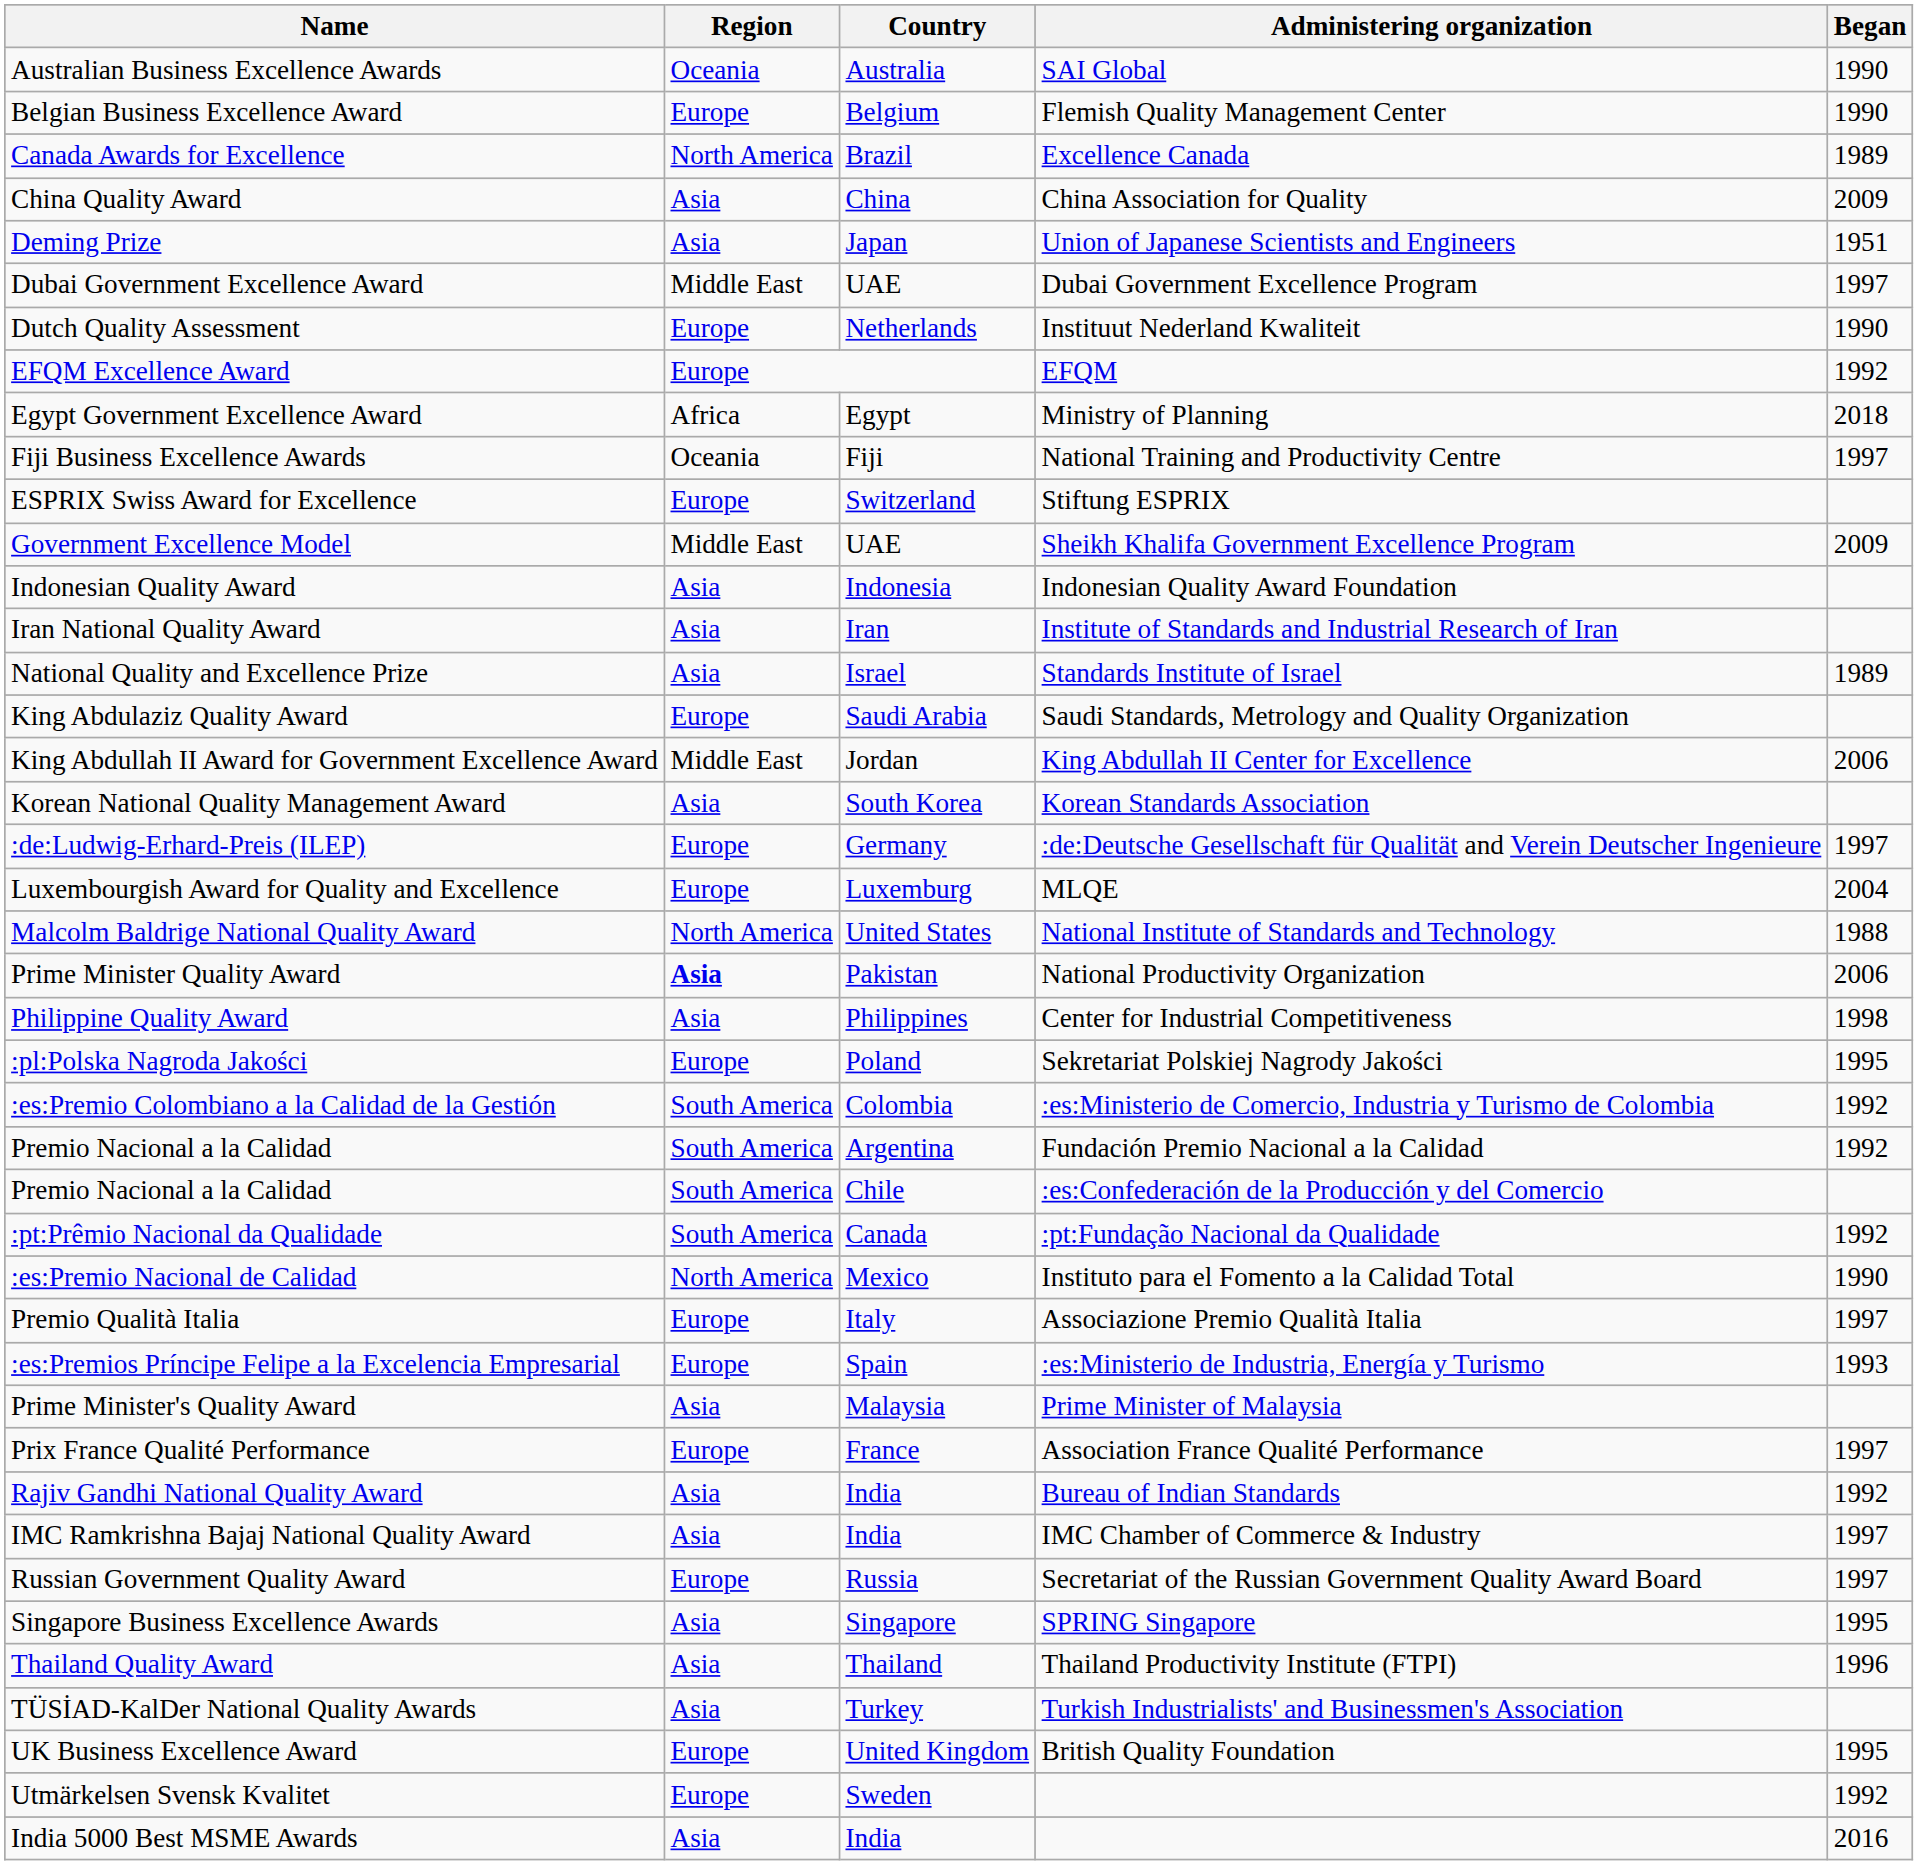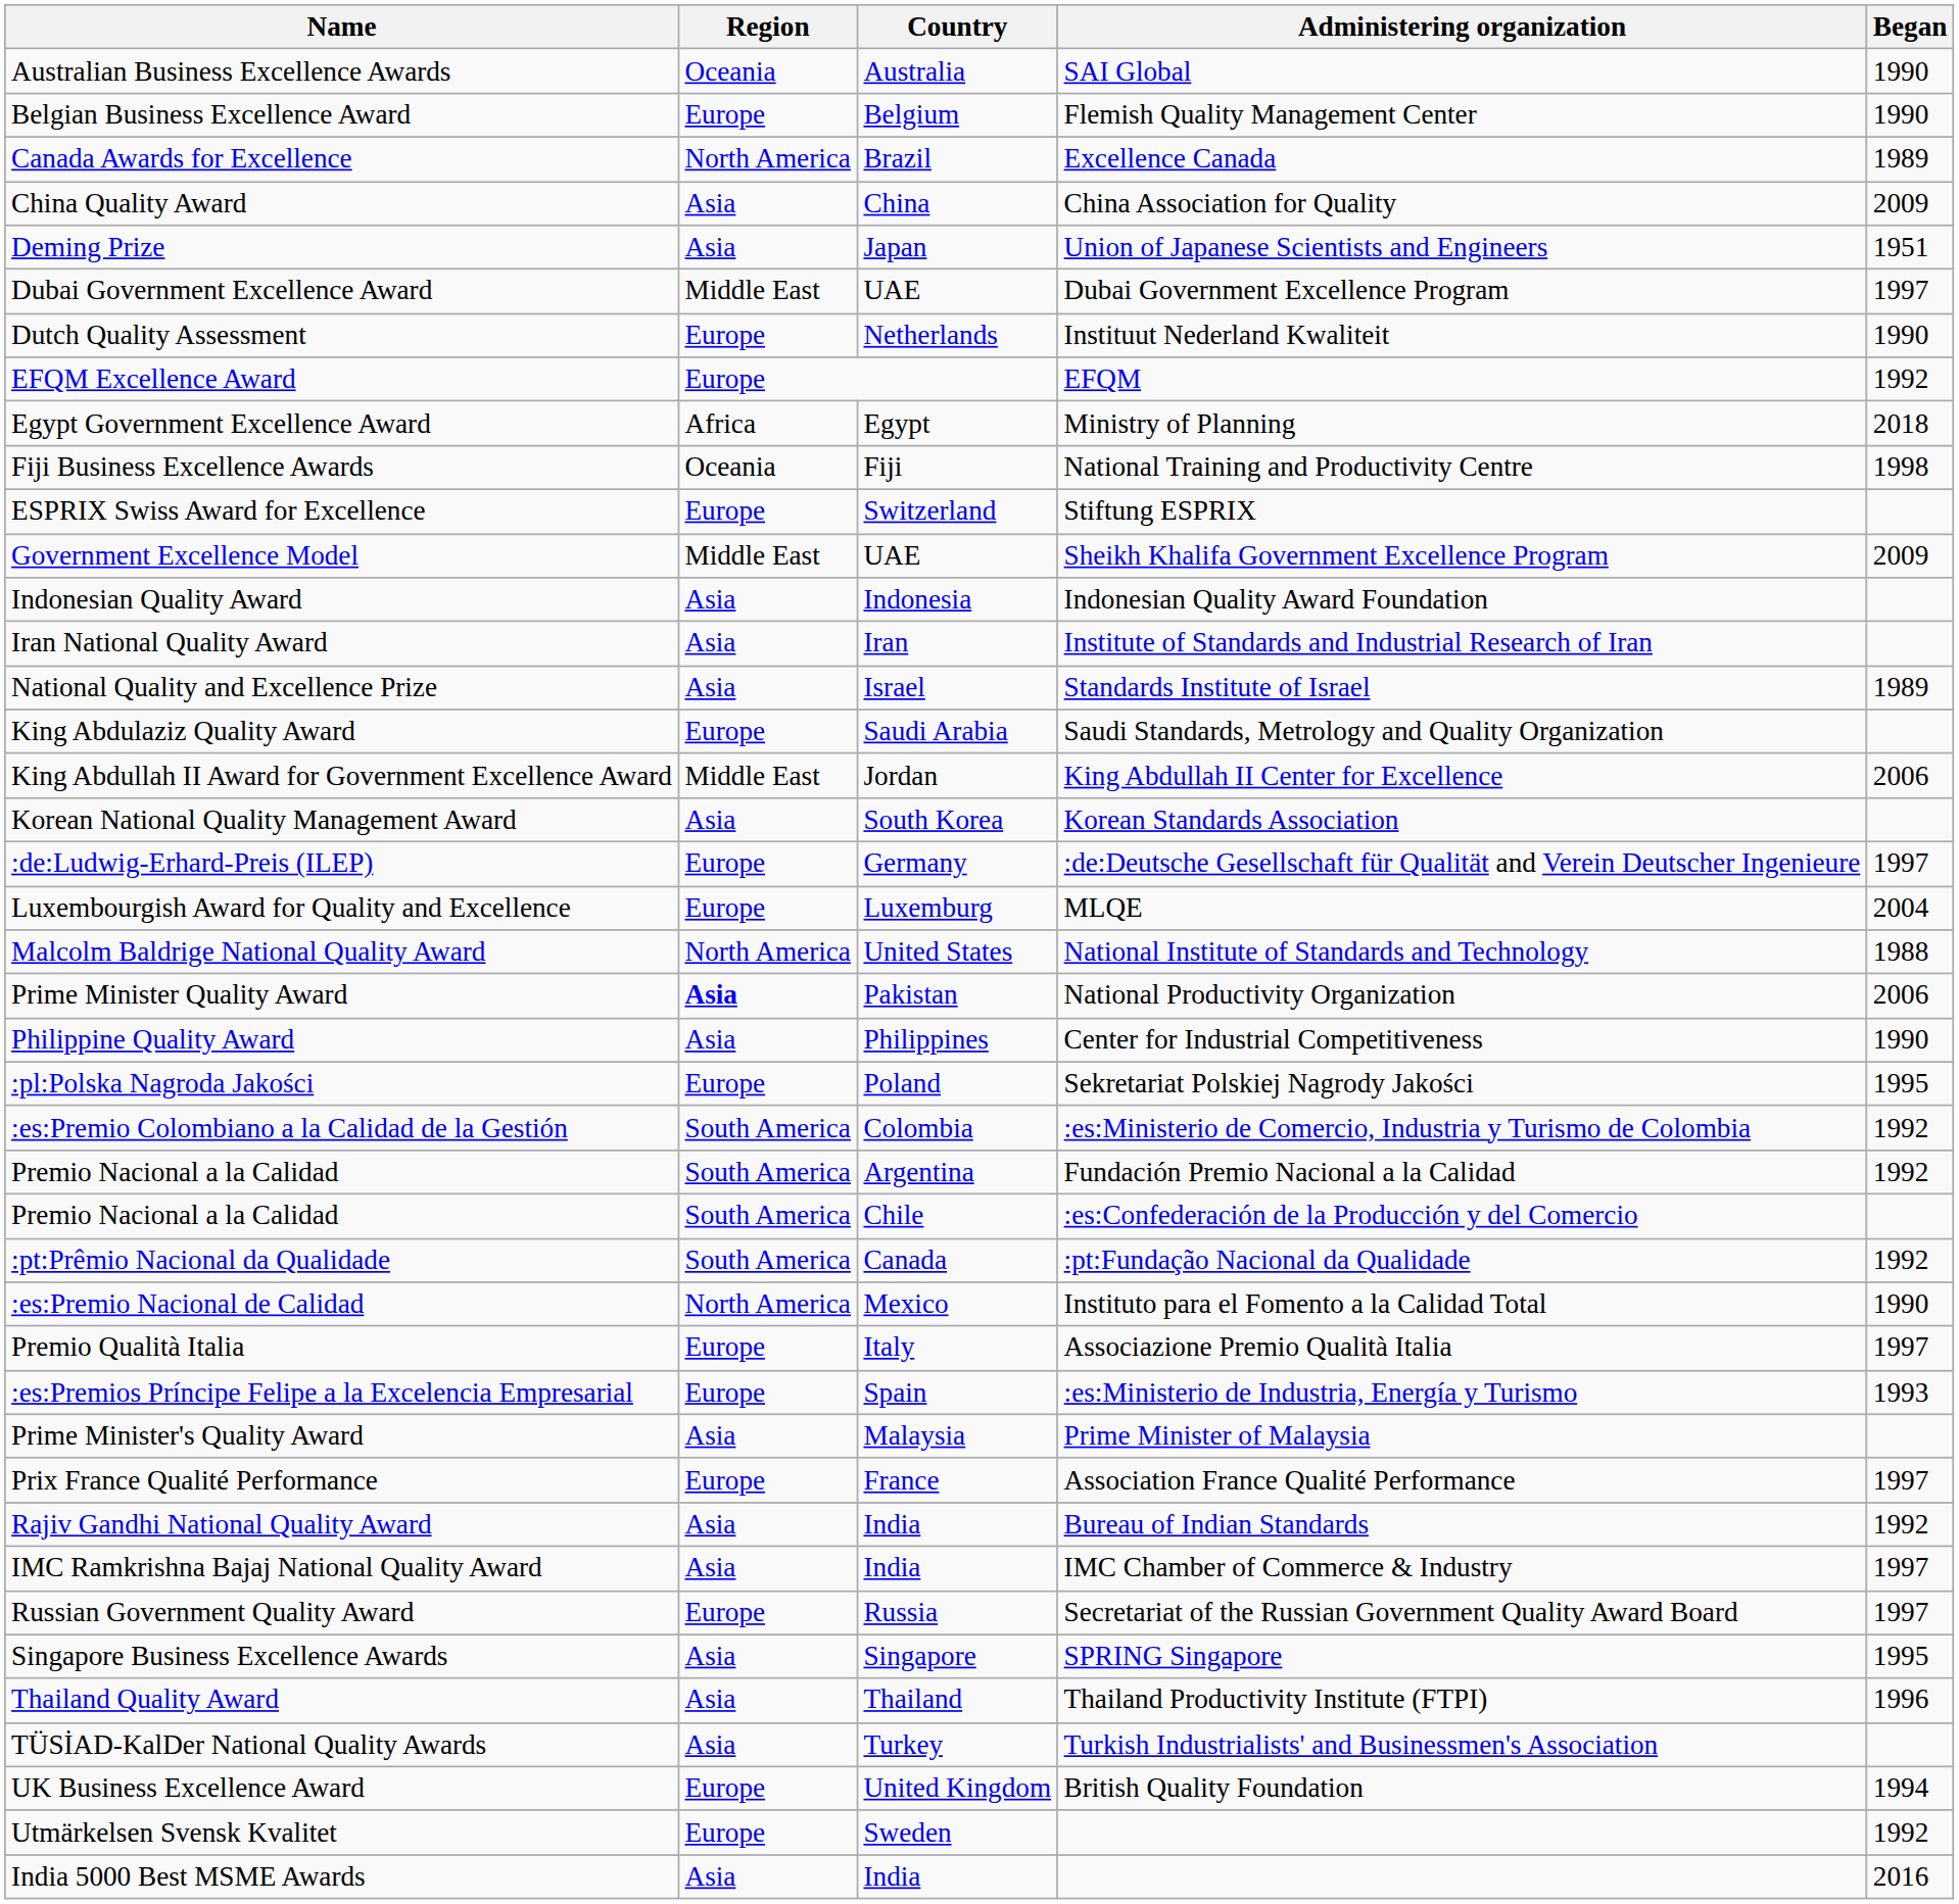 <table class="wikitable sortable">
 <tr>
 <th>Name</th>
 <th>Region</th>
 <th>Country</th>
 <th>Administering organization</th>
 <th>Began</th>
 </tr>
 <tr>
 <td>Australian Business Excellence Awards</td>
 <td><a href='#'>Oceania</a></td>
 <td><a href='#'>Australia</a></td>
 <td><a href='#'>SAI Global</a></td>
 <td>1990</td>
 </tr>
 <tr>
 <td>Belgian Business Excellence Award</td>
 <td><a href='#'>Europe</a></td>
 <td><a href='#'>Belgium</a></td>
 <td>Flemish Quality Management Center</td>
 <td>1990</td>
 </tr>
 <tr>
 <td><a href='#'>Canada Awards for Excellence</a></td>
 <td nowrap><a href='#'>North America</a></td>
 <td><a href='#'>Brazil</a></td>
 <td><a href='#'>Excellence Canada</a></td>
 <td>1989</td>
 </tr>
 <tr>
 <td>China Quality Award</td>
 <td><a href='#'>Asia</a></td>
 <td><a href='#'>China</a></td>
 <td>China Association for Quality</td>
 <td>2009</td>
 </tr>
 <tr>
 <td><a href='#'>Deming Prize</a></td>
 <td><a href='#'>Asia</a></td>
 <td><a href='#'>Japan</a></td>
 <td><a href='#'>Union of Japanese Scientists and Engineers</a></td>
 <td>1951</td>
 </tr>
 <tr>
 <td>Dubai Government Excellence Award</td>
 <td>Middle East</td>
 <td>UAE</td>
 <td>Dubai Government Excellence Program</td>
 <td>1997</td>
 </tr>
 <tr>
 <td>Dutch Quality Assessment</td>
 <td><a href='#'>Europe</a></td>
 <td><a href='#'>Netherlands</a></td>
 <td>Instituut Nederland Kwaliteit</td>
 <td>1990</td>
 </tr>
 <tr>
 <td><a href='#'>EFQM Excellence Award</a></td>
 <td colspan="2"><a href='#'>Europe</a></td>
 <td><a href='#'>EFQM</a></td>
 <td>1992</td>
 </tr>
 <tr>
 <td>Egypt Government Excellence Award</td>
 <td>Africa</td>
 <td>Egypt</td>
 <td>Ministry of Planning</td>
 <td>2018</td>
 </tr>
 <tr>
 <td>Fiji Business Excellence Awards</td>
 <td>Oceania</td>
 <td>Fiji</td>
 <td>National Training and Productivity Centre</td>
-<td>1997</td>
+<td>1998</td>
 </tr>
 <tr>
 <td>ESPRIX Swiss Award for Excellence</td>
 <td><a href='#'>Europe</a></td>
 <td><a href='#'>Switzerland</a></td>
 <td>Stiftung ESPRIX</td>
 <td></td>
 </tr>
 <tr>
 <td><a href='#'>Government Excellence Model</a></td>
 <td>Middle East</td>
 <td>UAE</td>
 <td><a href='#'>Sheikh Khalifa Government Excellence Program</a></td>
 <td>2009</td>
 </tr>
 <tr>
 <td>Indonesian Quality Award</td>
 <td><a href='#'>Asia</a></td>
 <td><a href='#'>Indonesia</a></td>
 <td>Indonesian Quality Award Foundation</td>
 <td></td>
 </tr>
 <tr>
 <td>Iran National Quality Award</td>
 <td><a href='#'>Asia</a></td>
 <td><a href='#'>Iran</a></td>
 <td><a href='#'>Institute of Standards and Industrial Research of Iran</a></td>
 <td></td>
 </tr>
 <tr>
 <td>National Quality and Excellence Prize</td>
 <td><a href='#'>Asia</a></td>
 <td><a href='#'>Israel</a></td>
 <td><a href='#'>Standards Institute of Israel</a></td>
 <td>1989</td>
 </tr>
 <tr>
 <td>King Abdulaziz Quality Award</td>
 <td><a href='#'>Europe</a></td>
 <td><a href='#'>Saudi Arabia</a></td>
 <td>Saudi Standards, Metrology and Quality Organization</td>
 <td></td>
 </tr>
 <tr>
 <td>King Abdullah II Award for Government Excellence Award</td>
 <td>Middle East</td>
 <td>Jordan</td>
 <td><a href='#'>King Abdullah II Center for Excellence</a></td>
 <td>2006</td>
 </tr>
 <tr>
 <td>Korean National Quality Management Award</td>
 <td><a href='#'>Asia</a></td>
 <td><a href='#'>South Korea</a></td>
 <td><a href='#'>Korean Standards Association</a></td>
 <td></td>
 </tr>
 <tr>
 <td><a href='#'>:de:Ludwig-Erhard-Preis (ILEP)</a></td>
 <td><a href='#'>Europe</a></td>
 <td><a href='#'>Germany</a></td>
 <td><a href='#'>:de:Deutsche Gesellschaft für Qualität</a> and <a href='#'>Verein Deutscher Ingenieure</a></td>
 <td>1997</td>
 </tr>
 <tr>
 <td>Luxembourgish Award for Quality and Excellence</td>
 <td><a href='#'>Europe</a></td>
 <td><a href='#'>Luxemburg</a></td>
 <td>MLQE</td>
 <td>2004</td>
 </tr>
 <tr>
 <td><a href='#'>Malcolm Baldrige National Quality Award</a></td>
 <td><a href='#'>North America</a></td>
 <td><a href='#'>United States</a></td>
 <td><a href='#'>National Institute of Standards and Technology</a></td>
 <td>1988</td>
 </tr>
 <tr>
 <td>Prime Minister Quality Award</td>
 <td><strong><a href='#'>Asia</a></strong></td>
 <td><a href='#'>Pakistan</a></td>
 <td>National Productivity Organization</td>
 <td>2006</td>
 </tr>
 <tr>
 <td><a href='#'>Philippine Quality Award</a></td>
 <td><a href='#'>Asia</a></td>
 <td><a href='#'>Philippines</a></td>
 <td>Center for Industrial Competitiveness</td>
-<td>1998</td>
+<td>1990</td>
 </tr>
 <tr>
 <td><a href='#'>:pl:Polska Nagroda Jakości</a></td>
 <td><a href='#'>Europe</a></td>
 <td><a href='#'>Poland</a></td>
 <td>Sekretariat Polskiej Nagrody Jakości</td>
 <td>1995</td>
 </tr>
 <tr>
 <td><a href='#'>:es:Premio Colombiano a la Calidad de la Gestión</a></td>
 <td><a href='#'>South America</a></td>
 <td><a href='#'>Colombia</a></td>
 <td><a href='#'>:es:Ministerio de Comercio, Industria y Turismo de Colombia</a></td>
 <td>1992</td>
 </tr>
 <tr>
 <td>Premio Nacional a la Calidad</td>
 <td><a href='#'>South America</a></td>
 <td><a href='#'>Argentina</a></td>
 <td>Fundación Premio Nacional a la Calidad</td>
 <td>1992</td>
 </tr>
 <tr>
 <td>Premio Nacional a la Calidad</td>
 <td><a href='#'>South America</a></td>
 <td><a href='#'>Chile</a></td>
 <td><a href='#'>:es:Confederación de la Producción y del Comercio</a></td>
 <td></td>
 </tr>
 <tr>
 <td><a href='#'>:pt:Prêmio Nacional da Qualidade</a></td>
 <td><a href='#'>South America</a></td>
 <td><a href='#'>Canada</a></td>
 <td><a href='#'>:pt:Fundação Nacional da Qualidade</a></td>
 <td>1992</td>
 </tr>
 <tr>
 <td><a href='#'>:es:Premio Nacional de Calidad</a></td>
 <td><a href='#'>North America</a></td>
 <td><a href='#'>Mexico</a></td>
 <td>Instituto para el Fomento a la Calidad Total</td>
 <td>1990</td>
 </tr>
 <tr>
 <td>Premio Qualità Italia</td>
 <td><a href='#'>Europe</a></td>
 <td><a href='#'>Italy</a></td>
 <td>Associazione Premio Qualità Italia</td>
 <td>1997</td>
 </tr>
 <tr>
 <td><a href='#'>:es:Premios Príncipe Felipe a la Excelencia Empresarial</a></td>
 <td><a href='#'>Europe</a></td>
 <td><a href='#'>Spain</a></td>
 <td><a href='#'>:es:Ministerio de Industria, Energía y Turismo</a></td>
 <td>1993</td>
 </tr>
 <tr>
 <td>Prime Minister's Quality Award</td>
 <td><a href='#'>Asia</a></td>
 <td><a href='#'>Malaysia</a></td>
 <td><a href='#'>Prime Minister of Malaysia</a></td>
 <td></td>
 </tr>
 <tr>
 <td>Prix France Qualité Performance</td>
 <td><a href='#'>Europe</a></td>
 <td><a href='#'>France</a></td>
 <td>Association France Qualité Performance</td>
 <td>1997</td>
 </tr>
 <tr>
 <td><a href='#'>Rajiv Gandhi National Quality Award</a></td>
 <td><a href='#'>Asia</a></td>
 <td><a href='#'>India</a></td>
 <td><a href='#'>Bureau of Indian Standards</a></td>
 <td>1992</td>
 </tr>
 <tr>
 <td>IMC Ramkrishna Bajaj National Quality Award</td>
 <td><a href='#'>Asia</a></td>
 <td><a href='#'>India</a></td>
 <td>IMC Chamber of Commerce & Industry</td>
 <td>1997</td>
 </tr>
 <tr>
 <td>Russian Government Quality Award</td>
 <td><a href='#'>Europe</a></td>
 <td><a href='#'>Russia</a></td>
 <td>Secretariat of the Russian Government Quality Award Board</td>
 <td>1997</td>
 </tr>
 <tr>
 <td>Singapore Business Excellence Awards</td>
 <td><a href='#'>Asia</a></td>
 <td><a href='#'>Singapore</a></td>
 <td><a href='#'>SPRING Singapore</a></td>
 <td>1995</td>
 </tr>
 <tr>
 <td><a href='#'>Thailand Quality Award</a></td>
 <td><a href='#'>Asia</a></td>
 <td><a href='#'>Thailand</a></td>
 <td>Thailand Productivity Institute (FTPI)</td>
 <td>1996</td>
 </tr>
 <tr>
 <td>TÜSİAD-KalDer National Quality Awards</td>
 <td><a href='#'>Asia</a></td>
 <td><a href='#'>Turkey</a></td>
 <td><a href='#'>Turkish Industrialists' and Businessmen's Association</a></td>
 <td></td>
 </tr>
 <tr>
 <td>UK Business Excellence Award</td>
 <td><a href='#'>Europe</a></td>
 <td nowrap><a href='#'>United Kingdom</a></td>
 <td>British Quality Foundation</td>
-<td>1995</td>
+<td>1994</td>
 </tr>
 <tr>
 <td>Utmärkelsen Svensk Kvalitet</td>
 <td><a href='#'>Europe</a></td>
 <td><a href='#'>Sweden</a></td>
 <td></td>
 <td>1992</td>
 </tr>
 <tr>
 <td>India 5000 Best MSME Awards</td>
 <td><a href='#'>Asia</a></td>
 <td><a href='#'>India</a></td>
 <td></td>
 <td>2016</td>
 </tr>
 </table>
